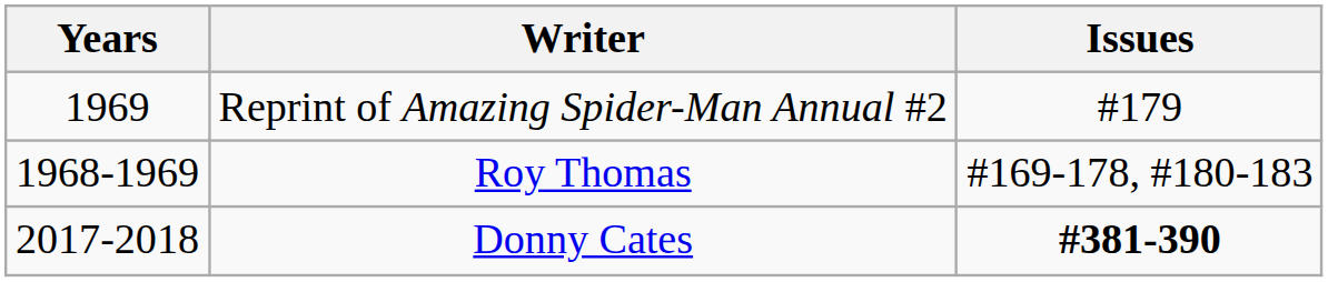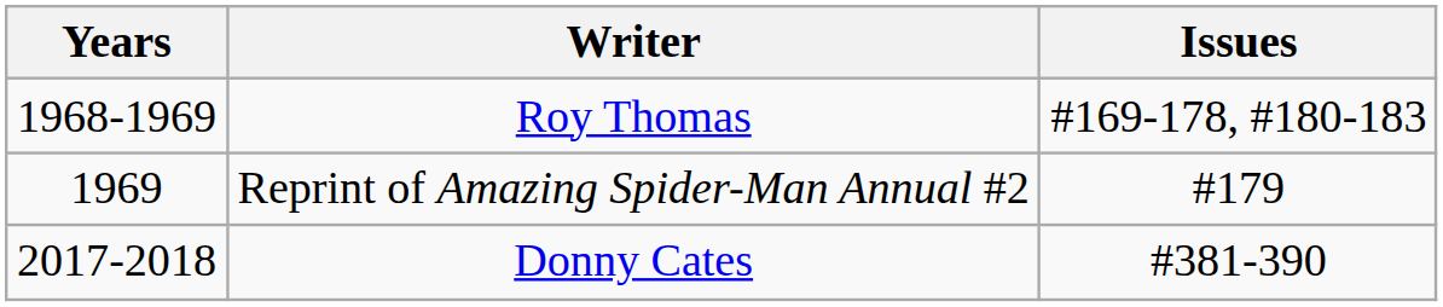 <table class="wikitable">
 <tr>
 <th>Years</th>
 <th>Writer</th>
 <th>Issues</th>
 </tr>
 <tr>
+<td align="center">1968-1969</td>
+<td align="center"><a href='#'>Roy Thomas</a></td>
+<td align="center">#169-178, #180-183</td>
+</tr>
+<tr>
 <td align="center">1969</td>
 <td align="center">Reprint of <em>Amazing Spider-Man Annual</em> #2</td>
 <td align="center">#179</td>
 </tr>
 <tr>
-<td align="center">1968-1969</td>
-<td align="center"><a href='#'>Roy Thomas</a></td>
-<td align="center">#169-178, #180-183</td>
-</tr>
-<tr>
 <td align="center">2017-2018</td>
 <td align="center"><a href='#'>Donny Cates</a></td>
-<td align="center"><strong>#381-390</strong></td>
+<td align="center">#381-390</td>
 </tr>
 </table>
